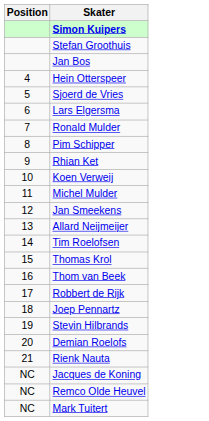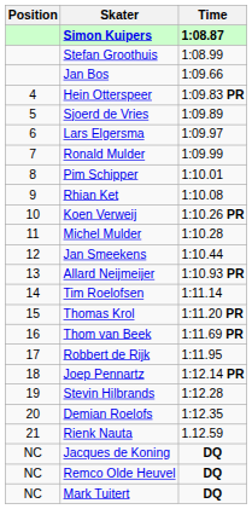 <table class="wikitable">
 <tr>
 <th>Position</th>
 <th>Skater</th>
+<th>Time</th>
 </tr>
 <tr bgcolor=ccffcc>
 <td align=center></td>
 <td><strong><a href='#'>Simon Kuipers</a></strong></td>
+<td><strong>1:08.87</strong></td>
 </tr>
 <tr>
 <td align=center></td>
 <td><a href='#'>Stefan Groothuis</a></td>
+<td>1:08.99</td>
 </tr>
 <tr>
 <td align=center></td>
 <td><a href='#'>Jan Bos</a></td>
+<td>1:09.66</td>
 </tr>
 <tr>
 <td align=center>4</td>
 <td><a href='#'>Hein Otterspeer</a></td>
+<td>1:09.83 <strong>PR</strong></td>
 </tr>
 <tr>
 <td align=center>5</td>
 <td><a href='#'>Sjoerd de Vries</a></td>
+<td>1:09.89</td>
 </tr>
 <tr>
 <td align=center>6</td>
 <td><a href='#'>Lars Elgersma</a></td>
+<td>1:09.97</td>
 </tr>
 <tr>
 <td align=center>7</td>
 <td><a href='#'>Ronald Mulder</a></td>
+<td>1:09.99</td>
 </tr>
 <tr>
 <td align=center>8</td>
 <td><a href='#'>Pim Schipper</a></td>
+<td>1:10.01</td>
 </tr>
 <tr>
 <td align=center>9</td>
 <td><a href='#'>Rhian Ket</a></td>
+<td>1:10.08</td>
 </tr>
 <tr>
 <td align=center>10</td>
 <td><a href='#'>Koen Verweij</a></td>
+<td>1:10.26 <strong>PR</strong></td>
 </tr>
 <tr>
 <td align=center>11</td>
 <td><a href='#'>Michel Mulder</a></td>
+<td>1:10.28</td>
 </tr>
 <tr>
 <td align=center>12</td>
 <td><a href='#'>Jan Smeekens</a></td>
+<td>1:10.44</td>
 </tr>
 <tr>
 <td align=center>13</td>
 <td><a href='#'>Allard Neijmeijer</a></td>
+<td>1:10.93 <strong>PR</strong></td>
 </tr>
 <tr>
 <td align=center>14</td>
 <td><a href='#'>Tim Roelofsen</a></td>
+<td>1:11.14</td>
 </tr>
 <tr>
 <td align=center>15</td>
 <td><a href='#'>Thomas Krol</a></td>
+<td>1:11.20 <strong>PR</strong></td>
 </tr>
 <tr>
 <td align=center>16</td>
 <td><a href='#'>Thom van Beek</a></td>
+<td>1:11.69 <strong>PR</strong></td>
 </tr>
 <tr>
 <td align=center>17</td>
 <td><a href='#'>Robbert de Rijk</a></td>
+<td>1:11.95</td>
 </tr>
 <tr>
 <td align=center>18</td>
 <td><a href='#'>Joep Pennartz</a></td>
+<td>1:12.14 <strong>PR</strong></td>
 </tr>
 <tr>
 <td align=center>19</td>
 <td><a href='#'>Stevin Hilbrands</a></td>
+<td>1:12.28</td>
 </tr>
 <tr>
 <td align=center>20</td>
 <td><a href='#'>Demian Roelofs</a></td>
+<td>1:12.35</td>
 </tr>
 <tr>
 <td align=center>21</td>
 <td><a href='#'>Rienk Nauta</a></td>
+<td>1.12.59</td>
 </tr>
 <tr>
 <td align=center>NC</td>
 <td><a href='#'>Jacques de Koning</a></td>
+<td align=center><strong>DQ</strong></td>
 </tr>
 <tr>
 <td align=center>NC</td>
 <td><a href='#'>Remco Olde Heuvel</a></td>
+<td align=center><strong>DQ</strong></td>
 </tr>
 <tr>
 <td align=center>NC</td>
 <td><a href='#'>Mark Tuitert</a></td>
+<td align=center><strong>DQ</strong></td>
 </tr>
 </table>
